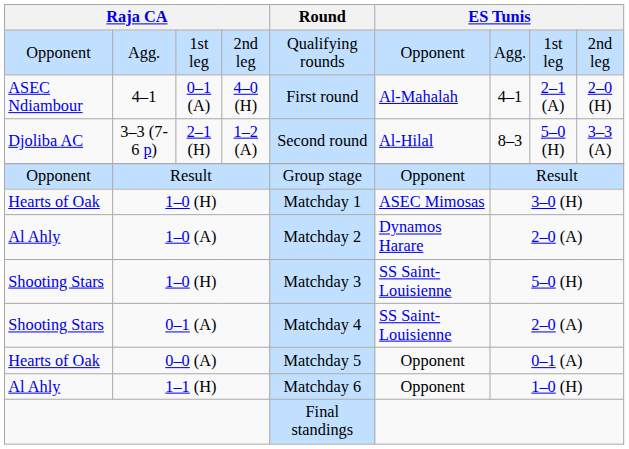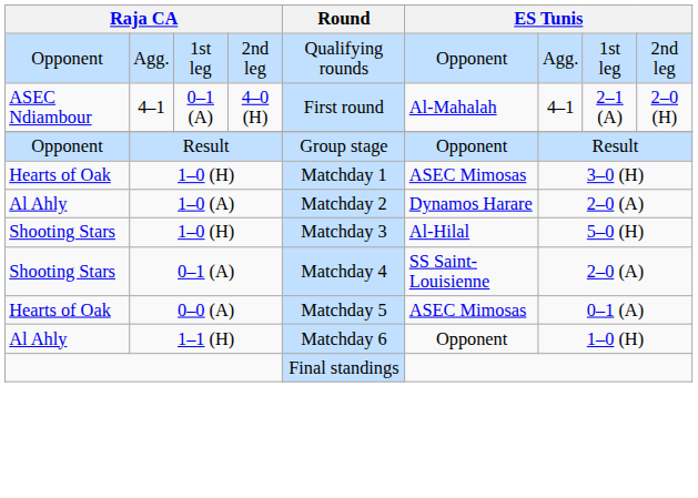 <table class="wikitable" style="text-align: center;">
 <tr>
 <th colspan=4> <a href='#'>Raja CA</a></th>
 <th>Round</th>
 <th colspan=4> <a href='#'>ES Tunis</a></th>
 </tr>
 <tr bgcolor=#c1e0ff>
 <td>Opponent</td>
 <td>Agg.</td>
 <td>1st leg</td>
 <td>2nd leg</td>
 <td>Qualifying rounds</td>
 <td>Opponent</td>
 <td>Agg.</td>
 <td>1st leg</td>
 <td>2nd leg</td>
 </tr>
 <tr>
 <td align=left> <a href='#'>ASEC Ndiambour</a></td>
 <td>4–1</td>
 <td><a href='#'>0–1</a> (A)</td>
 <td><a href='#'>4–0</a> (H)</td>
 <td bgcolor=#c1e0ff>First round</td>
 <td align=left> <a href='#'>Al-Mahalah</a></td>
 <td>4–1</td>
 <td><a href='#'>2–1</a> (A)</td>
 <td><a href='#'>2–0</a> (H)</td>
 </tr>
 <tr>
-<td align=left> <a href='#'>Djoliba AC</a></td>
-<td>3–3 (7-6 <a href='#'>p</a>)</td>
-<td><a href='#'>2–1</a> (H)</td>
-<td><a href='#'>1–2</a> (A)</td>
-<td bgcolor=#c1e0ff>Second round</td>
-<td align=left> <a href='#'>Al-Hilal</a></td>
-<td>8–3</td>
-<td><a href='#'>5–0</a> (H)</td>
-<td><a href='#'>3–3</a> (A)</td>
-</tr>
-<tr>
 </tr>
 <tr bgcolor=#c1e0ff>
 <td>Opponent</td>
 <td colspan=3>Result</td>
 <td>Group stage</td>
 <td>Opponent</td>
 <td colspan=3>Result</td>
 </tr>
 <tr>
 <td align=left> <a href='#'>Hearts of Oak</a></td>
 <td colspan=3><a href='#'>1–0</a> (H)</td>
 <td bgcolor=#c1e0ff>Matchday 1</td>
 <td align=left> <a href='#'>ASEC Mimosas</a></td>
 <td colspan=3><a href='#'>3–0</a> (H)</td>
 </tr>
 <tr>
 <td align=left> <a href='#'>Al Ahly</a></td>
 <td colspan=3><a href='#'>1–0</a> (A)</td>
 <td bgcolor=#c1e0ff>Matchday 2</td>
 <td align=left> <a href='#'>Dynamos Harare</a></td>
 <td colspan=3><a href='#'>2–0</a> (A)</td>
 </tr>
 <tr>
 <td align=left> <a href='#'>Shooting Stars</a></td>
 <td colspan=3><a href='#'>1–0</a> (H)</td>
 <td bgcolor=#c1e0ff>Matchday 3</td>
-<td align=left> <a href='#'>SS Saint-Louisienne</a></td>
+<td align=left> <a href='#'>Al-Hilal</a></td>
 <td colspan=3><a href='#'>5–0</a> (H)</td>
 </tr>
 <tr>
 <td align=left> <a href='#'>Shooting Stars</a></td>
 <td colspan=3><a href='#'>0–1</a> (A)</td>
 <td bgcolor=#c1e0ff>Matchday 4</td>
 <td align=left> <a href='#'>SS Saint-Louisienne</a></td>
 <td colspan=3><a href='#'>2–0</a> (A)</td>
 </tr>
 <tr>
 <td align=left> <a href='#'>Hearts of Oak</a></td>
 <td colspan=3><a href='#'>0–0</a> (A)</td>
 <td bgcolor=#c1e0ff>Matchday 5</td>
-<td>Opponent</td>
+<td align=left> <a href='#'>ASEC Mimosas</a></td>
 <td colspan=3><a href='#'>0–1</a> (A)</td>
 </tr>
 <tr>
 <td align=left> <a href='#'>Al Ahly</a></td>
 <td colspan=3><a href='#'>1–1</a> (H)</td>
 <td bgcolor=#c1e0ff>Matchday 6</td>
 <td>Opponent</td>
 <td colspan=3><a href='#'>1–0</a> (H)</td>
 </tr>
 <tr>
 <td colspan=4 align=center valign=top><br></td>
 <td bgcolor=#c1e0ff>Final standings</td>
 <td colspan=4 align=center valign=top><br></td>
 </tr>
 </table>
